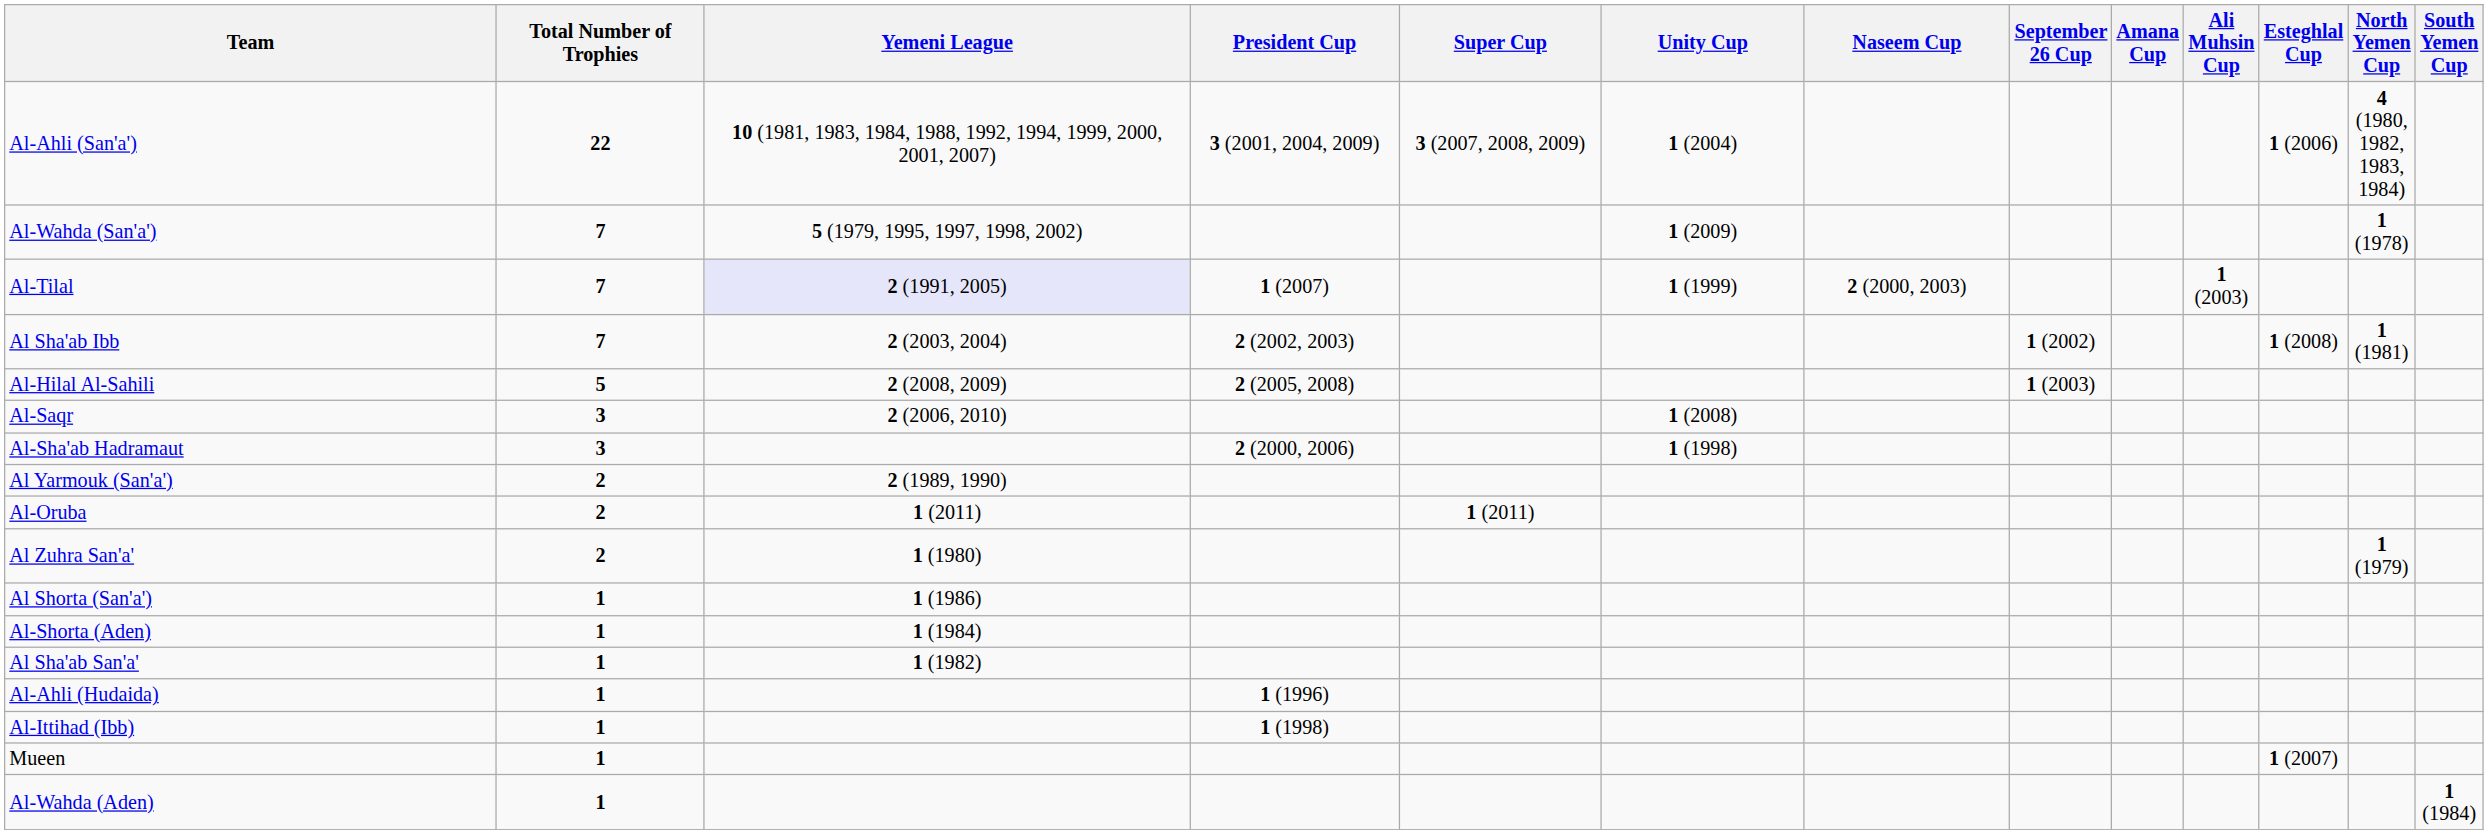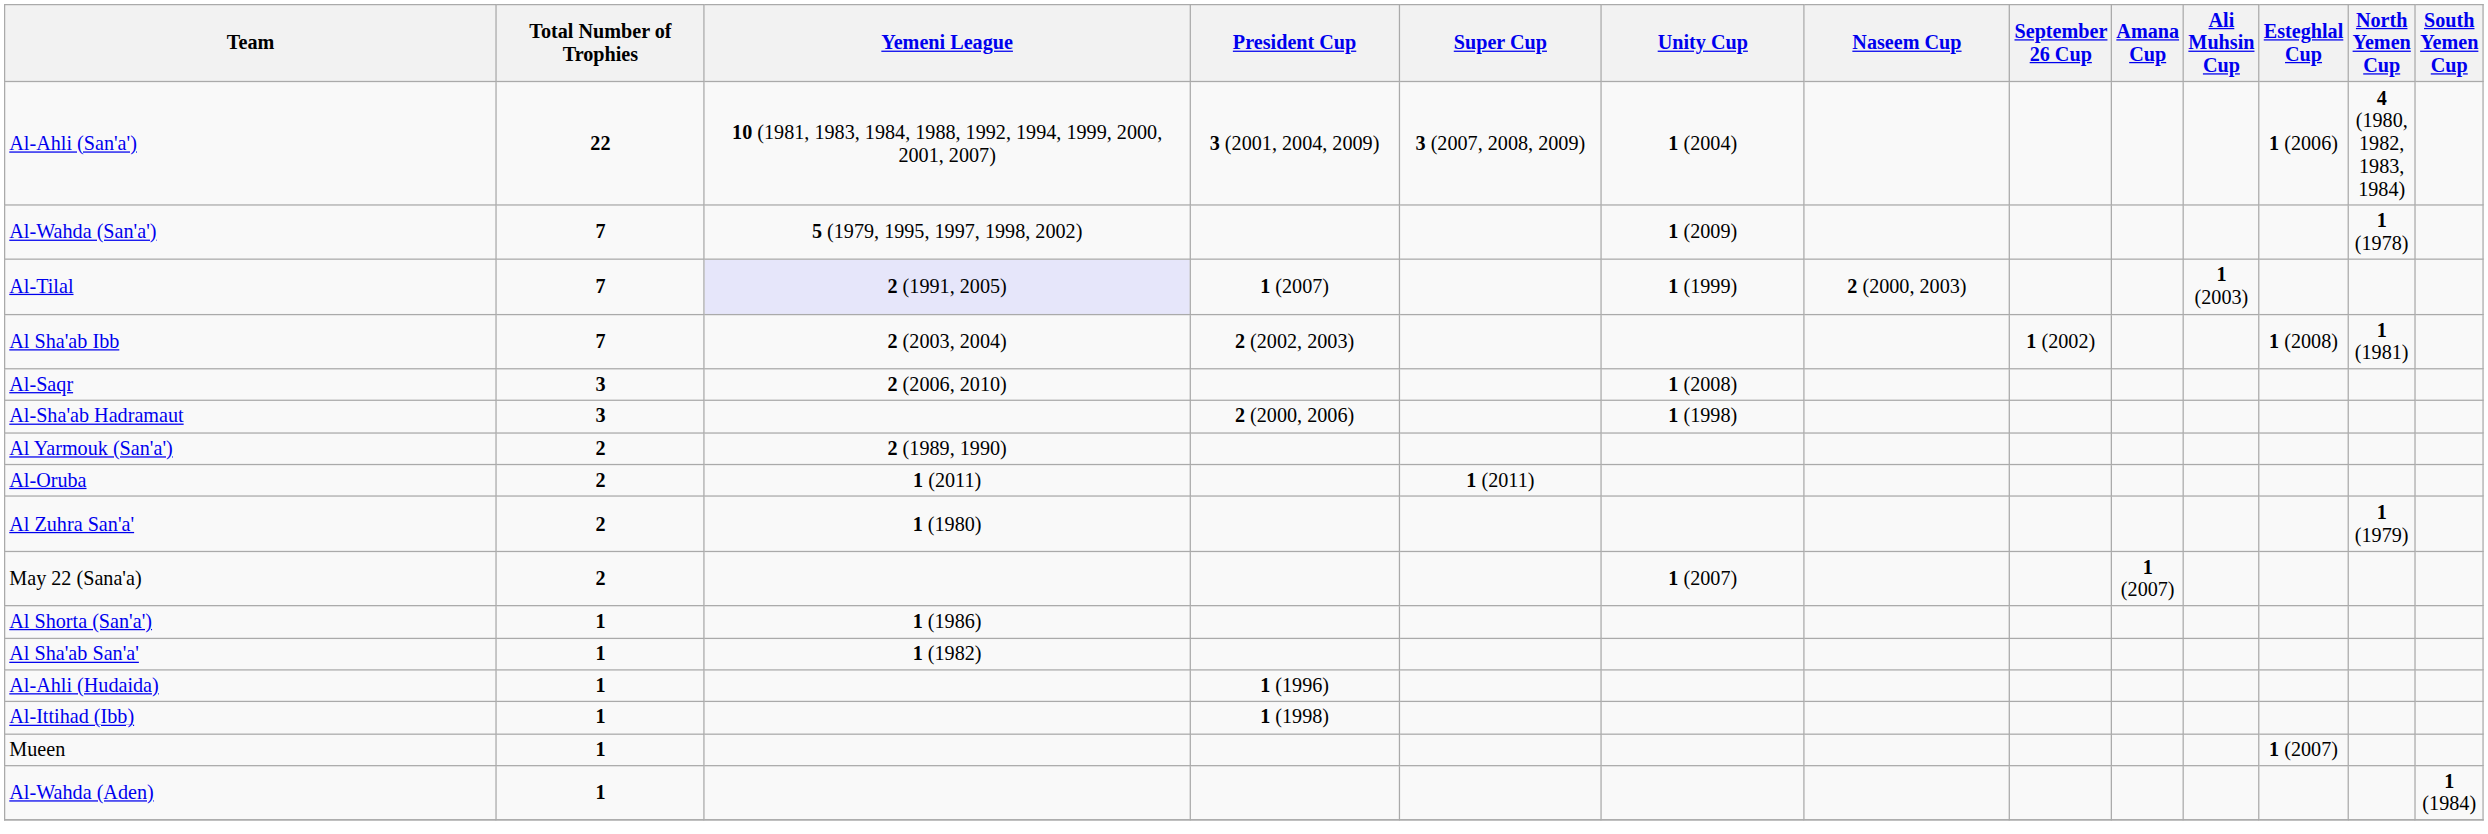 <table class="wikitable" style="text-align: Center;font-size:100%;">
 <tr>
 <th width=25%>Team</th>
 <th width=10%>Total Number of Trophies</th>
 <th width=25%><a href='#'>Yemeni League</a></th>
 <th width=10%><a href='#'>President Cup</a></th>
 <th width=10%><a href='#'>Super Cup</a></th>
 <th width=10%><a href='#'>Unity Cup</a></th>
 <th width=10%><a href='#'>Naseem Cup</a></th>
 <th width=10%><a href='#'>September 26 Cup</a></th>
 <th width=10%><a href='#'>Amana Cup</a></th>
 <th width=10%><a href='#'>Ali Muhsin Cup</a></th>
 <th width=10%><a href='#'>Esteghlal Cup</a></th>
 <th width=10%><a href='#'>North Yemen Cup</a></th>
 <th width=10%><a href='#'>South Yemen Cup</a></th>
 </tr>
 <tr>
 <td align=left><a href='#'>Al-Ahli (San'a')</a></td>
 <td><strong>22</strong></td>
 <td><strong>10</strong> (1981, 1983, 1984, 1988, 1992, 1994, 1999, 2000, 2001, 2007)</td>
 <td><strong>3</strong> (2001, 2004, 2009)</td>
 <td><strong>3</strong> (2007, 2008, 2009)</td>
 <td><strong>1</strong> (2004)</td>
 <td></td>
 <td></td>
 <td></td>
 <td></td>
 <td><strong>1</strong> (2006)</td>
 <td><strong>4</strong> (1980, 1982, 1983, 1984)</td>
 <td></td>
 </tr>
 <tr>
 <td align=left><a href='#'>Al-Wahda (San'a')</a></td>
 <td><strong>7</strong></td>
 <td><strong>5</strong> (1979, 1995, 1997, 1998, 2002)</td>
 <td></td>
 <td></td>
 <td><strong>1</strong> (2009)</td>
 <td></td>
 <td></td>
 <td></td>
 <td></td>
 <td></td>
 <td><strong>1</strong> (1978)</td>
 <td></td>
 </tr>
 <tr>
 <td align=left><a href='#'>Al-Tilal</a></td>
 <td><strong>7</strong></td>
 <td style="background: lavender;"><strong>2</strong> (1991, 2005)</td>
 <td><strong>1</strong> (2007)</td>
 <td></td>
 <td><strong>1</strong> (1999)</td>
 <td><strong>2</strong> (2000, 2003)</td>
 <td></td>
 <td></td>
 <td><strong>1</strong> (2003)</td>
 <td></td>
 <td></td>
 <td></td>
 </tr>
 <tr>
 <td align=left><a href='#'>Al Sha'ab Ibb</a></td>
 <td><strong>7</strong></td>
 <td><strong>2</strong> (2003, 2004)</td>
 <td><strong>2</strong> (2002, 2003)</td>
 <td></td>
 <td></td>
 <td></td>
 <td><strong>1</strong> (2002)</td>
 <td></td>
 <td></td>
 <td><strong>1</strong> (2008)</td>
 <td><strong>1</strong> (1981)</td>
-<td></td>
-</tr>
-<tr>
-<td align=left><a href='#'>Al-Hilal Al-Sahili</a></td>
-<td><strong>5</strong></td>
-<td><strong>2</strong> (2008, 2009)</td>
-<td><strong>2</strong> (2005, 2008)</td>
-<td></td>
-<td></td>
-<td></td>
-<td><strong>1</strong> (2003)</td>
-<td></td>
-<td></td>
-<td></td>
-<td></td>
 <td></td>
 </tr>
 <tr>
 <td align=left><a href='#'>Al-Saqr</a></td>
 <td><strong>3</strong></td>
 <td><strong>2</strong> (2006, 2010)</td>
 <td></td>
 <td></td>
 <td><strong>1</strong> (2008)</td>
 <td></td>
 <td></td>
 <td></td>
 <td></td>
 <td></td>
 <td></td>
 <td></td>
 </tr>
 <tr>
 <td align=left><a href='#'>Al-Sha'ab Hadramaut</a></td>
 <td><strong>3</strong></td>
 <td></td>
 <td><strong>2</strong> (2000, 2006)</td>
 <td></td>
 <td><strong>1</strong> (1998)</td>
 <td></td>
 <td></td>
 <td></td>
 <td></td>
 <td></td>
 <td></td>
 <td></td>
 </tr>
 <tr>
 <td align=left><a href='#'>Al Yarmouk (San'a')</a></td>
 <td><strong>2</strong></td>
 <td><strong>2</strong> (1989, 1990)</td>
 <td></td>
 <td></td>
 <td></td>
 <td></td>
 <td></td>
 <td></td>
 <td></td>
 <td></td>
 <td></td>
 <td></td>
 </tr>
 <tr>
 <td align=left><a href='#'>Al-Oruba</a></td>
 <td><strong>2</strong></td>
 <td><strong>1</strong> (2011)</td>
 <td></td>
 <td><strong>1</strong> (2011)</td>
 <td></td>
 <td></td>
 <td></td>
 <td></td>
 <td></td>
 <td></td>
 <td></td>
 <td></td>
 </tr>
 <tr>
 <td align=left><a href='#'>Al Zuhra San'a'</a></td>
 <td><strong>2</strong></td>
 <td><strong>1</strong> (1980)</td>
 <td></td>
 <td></td>
 <td></td>
 <td></td>
 <td></td>
 <td></td>
 <td></td>
 <td></td>
 <td><strong>1</strong> (1979)</td>
 <td></td>
 </tr>
 <tr>
-<td align=left><a href='#'>Al Shorta (San'a')</a></td>
-<td><strong>1</strong></td>
-<td><strong>1</strong> (1986)</td>
+<td align=left>May 22 (Sana'a)</td>
+<td><strong>2</strong></td>
 <td></td>
 <td></td>
 <td></td>
+<td><strong>1</strong> (2007)</td>
 <td></td>
 <td></td>
-<td></td>
+<td><strong>1</strong> (2007)</td>
 <td></td>
 <td></td>
 <td></td>
 <td></td>
 </tr>
 <tr>
-<td align=left><a href='#'>Al-Shorta (Aden)</a></td>
+<td align=left><a href='#'>Al Shorta (San'a')</a></td>
 <td><strong>1</strong></td>
-<td><strong>1</strong> (1984)</td>
+<td><strong>1</strong> (1986)</td>
 <td></td>
 <td></td>
 <td></td>
 <td></td>
 <td></td>
 <td></td>
 <td></td>
 <td></td>
 <td></td>
 <td></td>
 </tr>
 <tr>
 <td align=left><a href='#'>Al Sha'ab San'a'</a></td>
 <td><strong>1</strong></td>
 <td><strong>1</strong> (1982)</td>
 <td></td>
 <td></td>
 <td></td>
 <td></td>
 <td></td>
 <td></td>
 <td></td>
 <td></td>
 <td></td>
 <td></td>
 </tr>
 <tr>
 <td align=left><a href='#'>Al-Ahli (Hudaida)</a></td>
 <td><strong>1</strong></td>
 <td></td>
 <td><strong>1</strong> (1996)</td>
 <td></td>
 <td></td>
 <td></td>
 <td></td>
 <td></td>
 <td></td>
 <td></td>
 <td></td>
 <td></td>
 </tr>
 <tr>
 <td align=left><a href='#'>Al-Ittihad (Ibb)</a></td>
 <td><strong>1</strong></td>
 <td></td>
 <td><strong>1</strong> (1998)</td>
 <td></td>
 <td></td>
 <td></td>
 <td></td>
 <td></td>
 <td></td>
 <td></td>
 <td></td>
 <td></td>
 </tr>
 <tr>
 <td align=left>Mueen</td>
 <td><strong>1</strong></td>
 <td></td>
 <td></td>
 <td></td>
 <td></td>
 <td></td>
 <td></td>
 <td></td>
 <td></td>
 <td><strong>1</strong> (2007)</td>
 <td></td>
 <td></td>
 </tr>
 <tr>
 <td align=left><a href='#'>Al-Wahda (Aden)</a></td>
 <td><strong>1</strong></td>
 <td></td>
 <td></td>
 <td></td>
 <td></td>
 <td></td>
 <td></td>
 <td></td>
 <td></td>
 <td></td>
 <td></td>
 <td><strong>1</strong> (1984)</td>
 </tr>
 <tr>
 </tr>
 </table>
